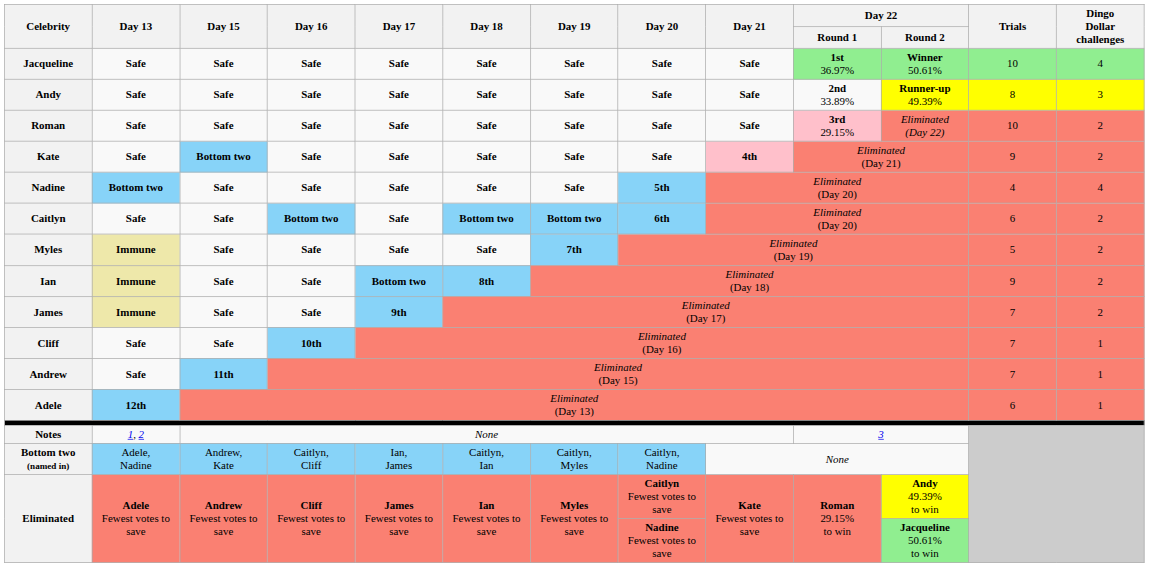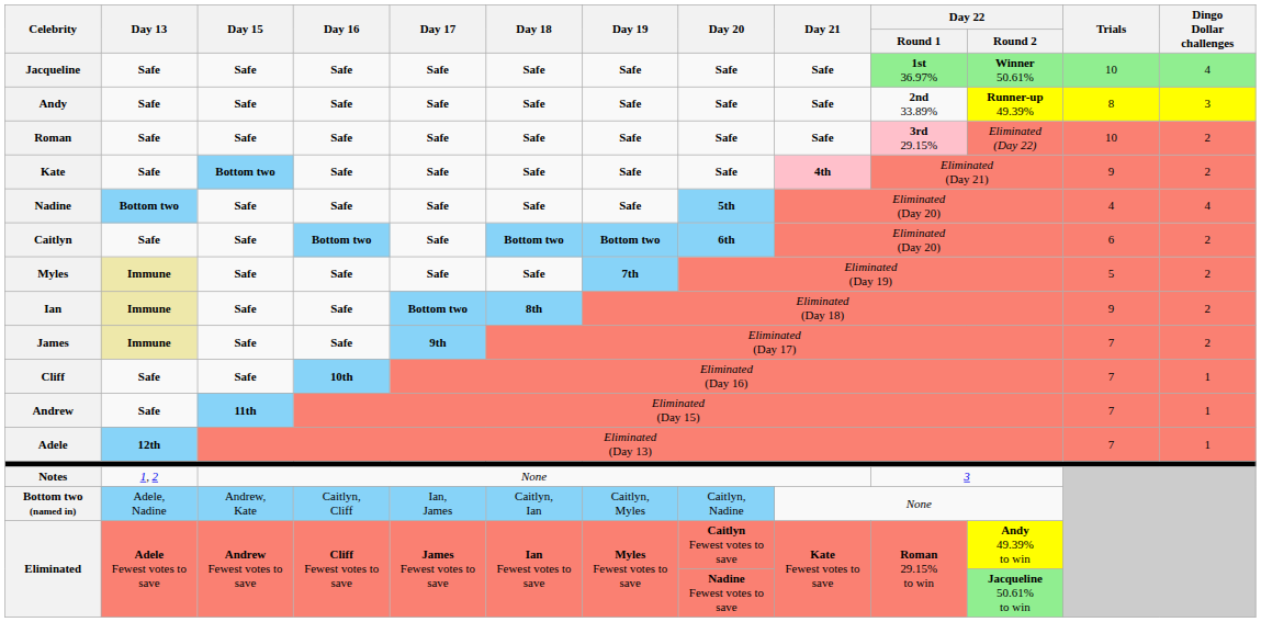 <table class="wikitable" style="text-align:center; font-size:95%; width:100%;">
 <tr>
 <th style="width:7%" rowspan=2>Celebrity</th>
 <th style="width:7%" rowspan=2>Day 13</th>
 <th style="width:7%" rowspan=2>Day 15</th>
 <th style="width:7%" rowspan=2>Day 16</th>
 <th style="width:7%" rowspan=2>Day 17</th>
 <th style="width:7%" rowspan=2>Day 18</th>
 <th style="width:7%" rowspan=2>Day 19</th>
 <th style="width:7%" rowspan=2>Day 20</th>
 <th style="width:7%" rowspan=2>Day 21</th>
 <th style="width:7%" colspan=2>Day 22</th>
 <th style="width:7%" rowspan=2>Trials</th>
 <th style="width:7%" rowspan=2>Dingo<br>Dollar<br>challenges</th>
 </tr>
 <tr>
 <th style="width:7%">Round 1</th>
 <th style="width:7%">Round 2</th>
 </tr>
 <tr>
 <th>Jacqueline</th>
 <td><strong>Safe</strong></td>
 <td><strong>Safe</strong></td>
 <td><strong>Safe</strong></td>
 <td><strong>Safe</strong></td>
 <td><strong>Safe</strong></td>
 <td><strong>Safe</strong></td>
 <td><strong>Safe</strong></td>
 <td><strong>Safe</strong></td>
 <td bgcolor=lightgreen><strong>1st</strong><br>36.97%</td>
 <td bgcolor=lightgreen><strong>Winner</strong><br>50.61%</td>
 <td bgcolor=lightgreen>10</td>
 <td bgcolor=lightgreen>4</td>
 </tr>
 <tr>
 <th>Andy</th>
 <td><strong>Safe</strong></td>
 <td><strong>Safe</strong></td>
 <td><strong>Safe</strong></td>
 <td><strong>Safe</strong></td>
 <td><strong>Safe</strong></td>
 <td><strong>Safe</strong></td>
 <td><strong>Safe</strong></td>
 <td><strong>Safe</strong></td>
 <td><strong>2nd</strong><br>33.89%</td>
 <td bgcolor=Yellow><strong>Runner-up</strong><br>49.39%</td>
 <td bgcolor=yellow>8</td>
 <td bgcolor=yellow>3</td>
 </tr>
 <tr>
 <th>Roman</th>
 <td><strong>Safe</strong></td>
 <td><strong>Safe</strong></td>
 <td><strong>Safe</strong></td>
 <td><strong>Safe</strong></td>
 <td><strong>Safe</strong></td>
 <td><strong>Safe</strong></td>
 <td><strong>Safe</strong></td>
 <td><strong>Safe</strong></td>
 <td style="background:pink"><strong>3rd</strong><br>29.15%</td>
 <td style="background:salmon"><em>Eliminated <br> (Day 22)</em></td>
 <td style="background:salmon">10</td>
 <td style="background:salmon">2</td>
 </tr>
 <tr>
 <th>Kate</th>
 <td><strong>Safe</strong></td>
 <td style="background:#87D3F8"><strong>Bottom two</strong></td>
 <td><strong>Safe</strong></td>
 <td><strong>Safe</strong></td>
 <td><strong>Safe</strong></td>
 <td><strong>Safe</strong></td>
 <td><strong>Safe</strong></td>
 <td style="background:pink"><strong>4th</strong></td>
 <td style="background:salmon" colspan=2><em>Eliminated</em><br>(Day 21)</td>
 <td style="background:salmon">9</td>
 <td style="background:salmon">2</td>
 </tr>
 <tr>
 <th>Nadine</th>
 <td style="background:#87D3F8"><strong>Bottom two</strong></td>
 <td><strong>Safe</strong></td>
 <td><strong>Safe</strong></td>
 <td><strong>Safe</strong></td>
 <td><strong>Safe</strong></td>
 <td><strong>Safe</strong></td>
 <td style="background:#87D3F8"><strong>5th</strong></td>
 <td style="background:salmon" colspan=3><em>Eliminated</em><br>(Day 20)</td>
 <td style="background:salmon">4</td>
 <td style="background:salmon">4</td>
 </tr>
 <tr>
 <th>Caitlyn</th>
 <td><strong>Safe</strong></td>
 <td><strong>Safe</strong></td>
 <td style="background:#87D3F8"><strong>Bottom two</strong></td>
 <td><strong>Safe</strong></td>
 <td style="background:#87D3F8"><strong>Bottom two</strong></td>
 <td style="background:#87D3F8"><strong>Bottom two</strong></td>
 <td style="background:#87D3F8"><strong>6th</strong></td>
 <td style="background:salmon" colspan=3><em>Eliminated</em><br>(Day 20)</td>
 <td style="background:salmon">6</td>
 <td style="background:salmon">2</td>
 </tr>
 <tr>
 <th>Myles</th>
 <td style="background:#EEE8AA"><strong>Immune</strong></td>
 <td><strong>Safe</strong></td>
 <td><strong>Safe</strong></td>
 <td><strong>Safe</strong></td>
 <td><strong>Safe</strong></td>
 <td style="background:#87D3F8"><strong>7th</strong></td>
 <td style="background:salmon" colspan=4><em>Eliminated</em><br>(Day 19)</td>
 <td style="background:salmon">5</td>
 <td style="background:salmon">2</td>
 </tr>
 <tr>
 <th>Ian</th>
 <td style="background:#EEE8AA"><strong>Immune</strong></td>
 <td><strong>Safe</strong></td>
 <td><strong>Safe</strong></td>
 <td style="background:#87D3F8"><strong>Bottom two</strong></td>
 <td style="background:#87D3F8"><strong>8th</strong></td>
 <td style="background:salmon" colspan=5><em>Eliminated</em><br>(Day 18)</td>
 <td style="background:salmon">9</td>
 <td style="background:salmon">2</td>
 </tr>
 <tr>
 <th>James</th>
 <td style="background:#EEE8AA"><strong>Immune</strong></td>
 <td><strong>Safe</strong></td>
 <td><strong>Safe</strong></td>
 <td style="background:#87D3F8"><strong>9th</strong></td>
 <td style="background:salmon" colspan=6><em>Eliminated</em><br>(Day 17)</td>
 <td style="background:salmon">7</td>
 <td style="background:salmon">2</td>
 </tr>
 <tr>
 <th>Cliff</th>
 <td><strong>Safe</strong></td>
 <td><strong>Safe</strong></td>
 <td style="background:#87D3F8"><strong>10th</strong></td>
 <td style="background:salmon" colspan=7><em>Eliminated</em><br>(Day 16)</td>
 <td style="background:salmon">7</td>
 <td style="background:salmon">1</td>
 </tr>
 <tr>
 <th>Andrew</th>
 <td><strong>Safe</strong></td>
 <td style="background:#87D3F8"><strong>11th</strong></td>
 <td style="background:salmon" colspan=8><em>Eliminated</em><br>(Day 15)</td>
 <td style="background:salmon">7</td>
 <td style="background:salmon">1</td>
 </tr>
 <tr>
 <th>Adele</th>
 <td style="background:#87D3F8"><strong>12th</strong></td>
 <td style="background:salmon" colspan=9><em>Eliminated</em><br>(Day 13)</td>
-<td style="background:salmon">6</td>
+<td style="background:salmon">7</td>
 <td style="background:salmon">1</td>
 </tr>
 <tr>
 <td style="background:#000;" colspan="14"></td>
 </tr>
 <tr>
 <th>Notes</th>
 <td><cite><a href='#'>1</a></cite>, <cite><a href='#'>2</a></cite></td>
 <td colspan=7><em>None</em></td>
 <td colspan=2><cite><a href='#'>3</a></cite></td>
 <td rowspan=4 colspan=2 style=background:#ccc></td>
 </tr>
 <tr>
 <th>Bottom two<br><small>(named in)</small></th>
 <td style="background:#87D3F8">Adele,<br>Nadine</td>
 <td style="background:#87D3F8">Andrew,<br>Kate</td>
 <td style="background:#87D3F8">Caitlyn,<br>Cliff</td>
 <td style="background:#87D3F8">Ian,<br>James</td>
 <td style="background:#87D3F8">Caitlyn,<br>Ian</td>
 <td style="background:#87D3F8">Caitlyn,<br>Myles</td>
 <td style="background:#87D3F8">Caitlyn,<br>Nadine</td>
 <td colspan=3><em>None</em></td>
 </tr>
 <tr>
 <th rowspan=2>Eliminated</th>
 <td style="background:salmon" rowspan=2><strong>Adele</strong><br>Fewest votes to save</td>
 <td style="background:salmon" rowspan=2><strong>Andrew</strong><br>Fewest votes to save</td>
 <td style="background:salmon" rowspan=2><strong>Cliff</strong><br>Fewest votes to save</td>
 <td style="background:salmon" rowspan=2><strong>James</strong><br>Fewest votes to save</td>
 <td style="background:salmon" rowspan=2><strong>Ian</strong><br>Fewest votes to save</td>
 <td style="background:salmon" rowspan=2><strong>Myles</strong><br>Fewest votes to save</td>
 <td style="background:salmon"><strong>Caitlyn</strong><br>Fewest votes to save</td>
 <td style="background:salmon" rowspan=2><strong>Kate</strong><br>Fewest votes to save</td>
 <td style="background:salmon" rowspan=2><strong>Roman</strong><br>29.15%<br>to win</td>
 <td style="background:yellow"><strong>Andy</strong><br>49.39%<br>to win</td>
 </tr>
 <tr>
 <td style="background:salmon"><strong>Nadine</strong><br>Fewest votes to save</td>
 <td style="background:lightgreen"><strong>Jacqueline</strong><br>50.61%<br>to win</td>
 </tr>
 </table>
